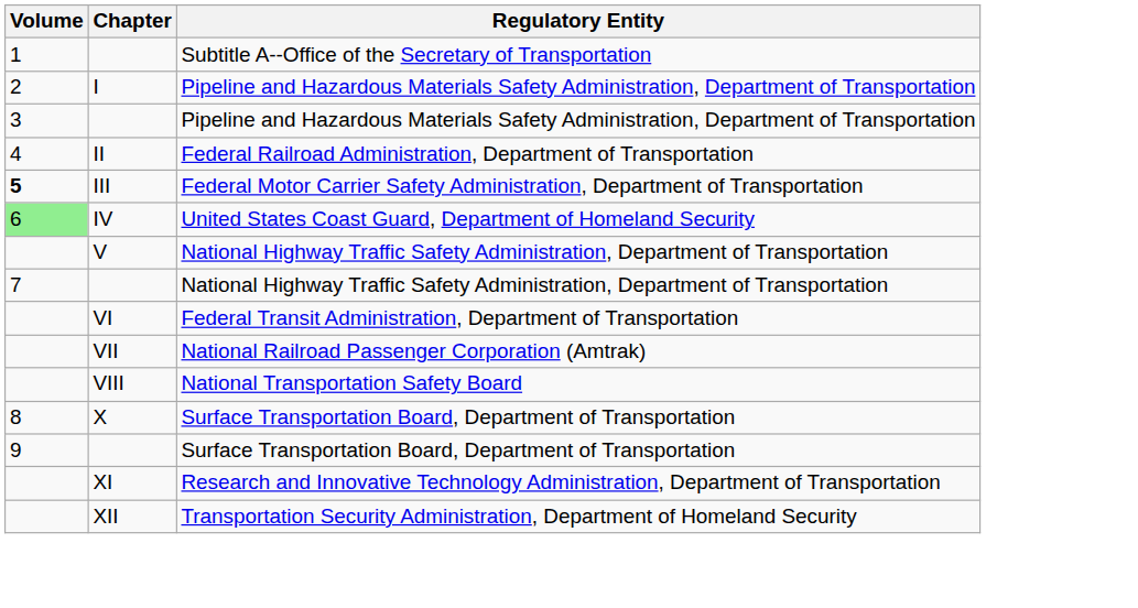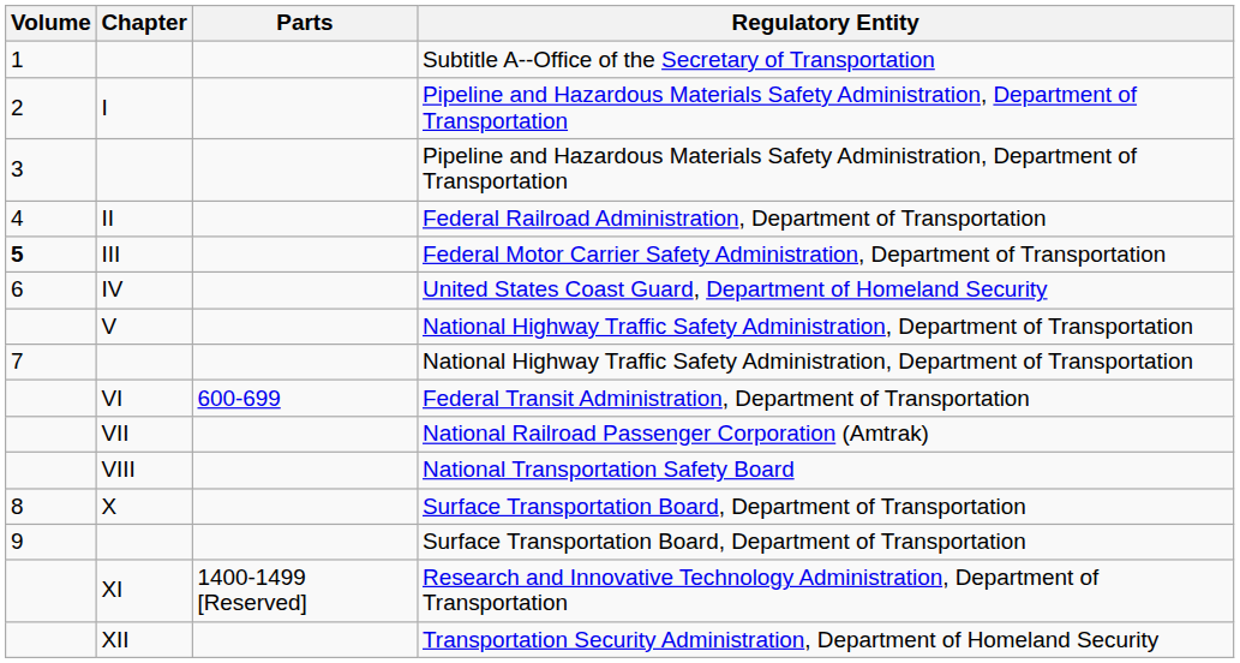 <table class="wikitable">
 <tr>
 <th>Volume</th>
 <th>Chapter</th>
+<th>Parts</th>
 <th>Regulatory Entity</th>
 </tr>
 <tr>
 <td>1</td>
+<td></td>
 <td></td>
 <td>Subtitle A--Office of the <a href='#'>Secretary of Transportation</a></td>
 </tr>
 <tr>
 <td>2</td>
 <td>I</td>
+<td></td>
 <td><a href='#'>Pipeline and Hazardous Materials Safety Administration</a>, <a href='#'>Department of Transportation</a></td>
 </tr>
 <tr>
 <td>3</td>
+<td></td>
 <td></td>
 <td>Pipeline and Hazardous Materials Safety Administration, Department of Transportation</td>
 </tr>
 <tr>
 <td>4</td>
 <td>II</td>
+<td></td>
 <td><a href='#'>Federal Railroad Administration</a>, Department of Transportation</td>
 </tr>
 <tr>
 <td><strong>5</strong></td>
 <td>III</td>
+<td></td>
 <td><a href='#'>Federal Motor Carrier Safety Administration</a>, Department of Transportation</td>
 </tr>
 <tr>
-<td style="background: lightgreen;">6</td>
+<td>6</td>
 <td>IV</td>
+<td></td>
 <td><a href='#'>United States Coast Guard</a>, <a href='#'>Department of Homeland Security</a></td>
 </tr>
 <tr>
 <td></td>
 <td>V</td>
+<td></td>
 <td><a href='#'>National Highway Traffic Safety Administration</a>, Department of Transportation</td>
 </tr>
 <tr>
 <td>7</td>
+<td></td>
 <td></td>
 <td>National Highway Traffic Safety Administration, Department of Transportation</td>
 </tr>
 <tr>
 <td></td>
 <td>VI</td>
+<td><a href='#'>600-699</a> </td>
 <td><a href='#'>Federal Transit Administration</a>, Department of Transportation</td>
 </tr>
 <tr>
 <td></td>
 <td>VII</td>
+<td></td>
 <td><a href='#'>National Railroad Passenger Corporation</a> (Amtrak)</td>
 </tr>
 <tr>
 <td></td>
 <td>VIII</td>
+<td></td>
 <td><a href='#'>National Transportation Safety Board</a></td>
 </tr>
 <tr>
 <td>8</td>
 <td>X</td>
+<td></td>
 <td><a href='#'>Surface Transportation Board</a>, Department of Transportation</td>
 </tr>
 <tr>
 <td>9</td>
+<td></td>
 <td></td>
 <td>Surface Transportation Board, Department of Transportation</td>
 </tr>
 <tr>
 <td></td>
 <td>XI</td>
+<td>1400-1499 [Reserved]</td>
 <td><a href='#'>Research and Innovative Technology Administration</a>, Department of Transportation</td>
 </tr>
 <tr>
 <td></td>
 <td>XII</td>
+<td></td>
 <td><a href='#'>Transportation Security Administration</a>, Department of Homeland Security</td>
 </tr>
 </table>
